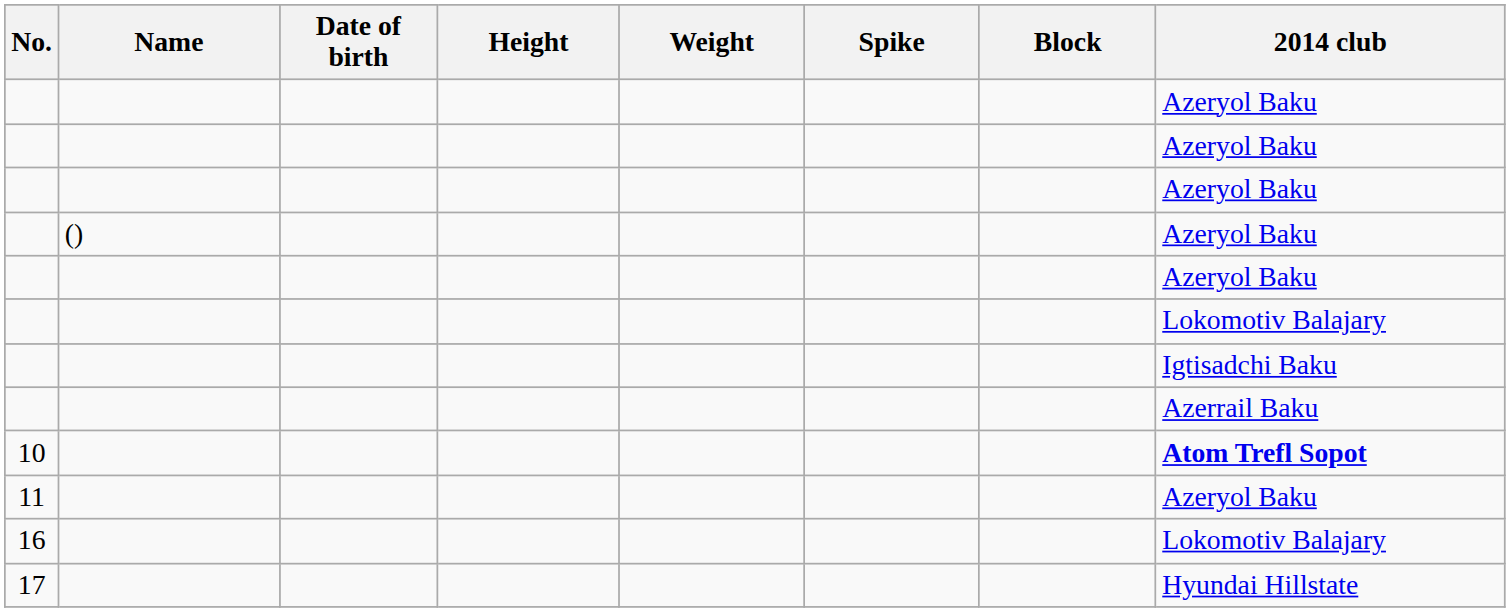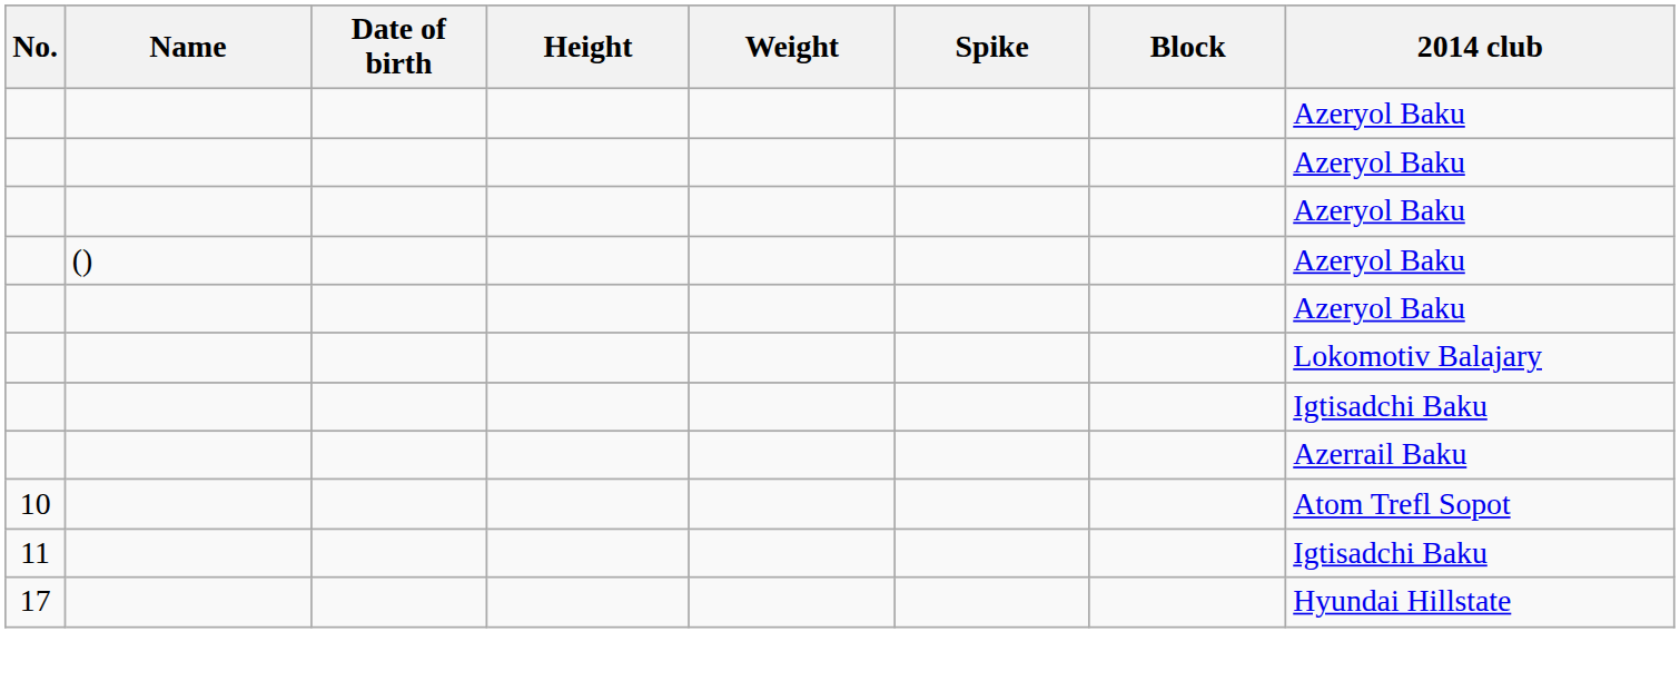 <table class="wikitable sortable" style="font-size:100%; text-align:center;">
 <tr>
 <th>No.</th>
 <th style="width:12em">Name</th>
 <th style="width:8em">Date of birth</th>
 <th style="width:9em">Height</th>
 <th style="width:9em">Weight</th>
 <th style="width:9em">Spike</th>
 <th style="width:9em">Block</th>
 <th style="width:19em">2014 club</th>
 </tr>
 <tr>
 <td></td>
 <td align=left></td>
 <td align=right></td>
 <td></td>
 <td></td>
 <td></td>
 <td></td>
 <td align=left> <a href='#'>Azeryol Baku</a></td>
 </tr>
 <tr>
 <td></td>
 <td align=left></td>
 <td align=right></td>
 <td></td>
 <td></td>
 <td></td>
 <td></td>
 <td align=left> <a href='#'>Azeryol Baku</a></td>
 </tr>
 <tr>
 <td></td>
 <td align=left></td>
 <td align=right></td>
 <td></td>
 <td></td>
 <td></td>
 <td></td>
 <td align=left> <a href='#'>Azeryol Baku</a></td>
 </tr>
 <tr>
 <td></td>
 <td align=left> ()</td>
 <td align=right></td>
 <td></td>
 <td></td>
 <td></td>
 <td></td>
 <td align=left> <a href='#'>Azeryol Baku</a></td>
 </tr>
 <tr>
 <td></td>
 <td align=left></td>
 <td align=right></td>
 <td></td>
 <td></td>
 <td></td>
 <td></td>
 <td align=left> <a href='#'>Azeryol Baku</a></td>
 </tr>
 <tr>
 <td></td>
 <td align=left></td>
 <td align=right></td>
 <td></td>
 <td></td>
 <td></td>
 <td></td>
 <td align=left> <a href='#'>Lokomotiv Balajary</a></td>
 </tr>
 <tr>
 <td></td>
 <td align=left></td>
 <td align=right></td>
 <td></td>
 <td></td>
 <td></td>
 <td></td>
 <td align=left> <a href='#'>Igtisadchi Baku</a></td>
 </tr>
 <tr>
 <td></td>
 <td align=left></td>
 <td align=right></td>
 <td></td>
 <td></td>
 <td></td>
 <td></td>
 <td align=left> <a href='#'>Azerrail Baku</a></td>
 </tr>
 <tr>
 <td>10</td>
 <td align=left></td>
 <td align=right></td>
 <td></td>
 <td></td>
 <td></td>
 <td></td>
-<td align=left><strong> <a href='#'>Atom Trefl Sopot</a></strong></td>
+<td align=left> <a href='#'>Atom Trefl Sopot</a></td>
 </tr>
 <tr>
 <td>11</td>
 <td align=left></td>
 <td align=right></td>
 <td></td>
 <td></td>
 <td></td>
 <td></td>
-<td align=left> <a href='#'>Azeryol Baku</a></td>
-</tr>
-<tr>
-<td>16</td>
-<td align=left></td>
-<td align=right></td>
-<td></td>
-<td></td>
-<td></td>
-<td></td>
-<td align=left> <a href='#'>Lokomotiv Balajary</a></td>
+<td align=left> <a href='#'>Igtisadchi Baku</a></td>
 </tr>
 <tr>
 <td>17</td>
 <td align=left></td>
 <td align=right></td>
 <td></td>
 <td></td>
 <td></td>
 <td></td>
 <td align=left> <a href='#'>Hyundai Hillstate</a></td>
 </tr>
 </table>
